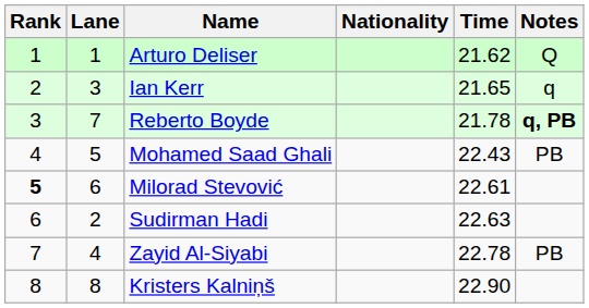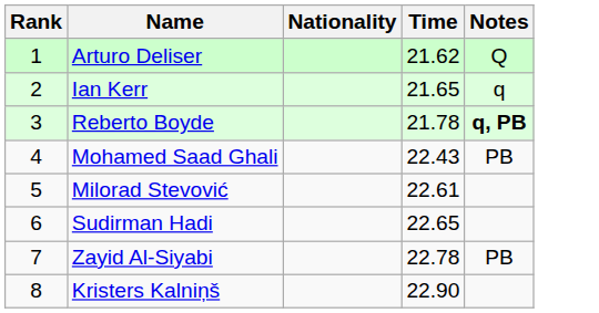 <table class="wikitable sortable" style="text-align:center">
 <tr>
 <th>Rank</th>
-<th>Lane</th>
 <th>Name</th>
 <th>Nationality</th>
 <th>Time</th>
 <th>Notes</th>
 </tr>
 <tr bgcolor=ccffcc>
-<td>1</td>
 <td>1</td>
 <td align=left><a href='#'>Arturo Deliser</a></td>
 <td align=left></td>
 <td>21.62</td>
 <td>Q</td>
 </tr>
 <tr bgcolor=ddffdd>
 <td>2</td>
-<td>3</td>
 <td align=left><a href='#'>Ian Kerr</a></td>
 <td align=left></td>
 <td>21.65</td>
 <td>q</td>
 </tr>
 <tr bgcolor=ddffdd>
 <td>3</td>
-<td>7</td>
 <td align=left><a href='#'>Reberto Boyde</a></td>
 <td align=left></td>
 <td>21.78</td>
 <td><strong>q, PB</strong></td>
 </tr>
 <tr>
 <td>4</td>
-<td>5</td>
 <td align=left><a href='#'>Mohamed Saad Ghali</a></td>
 <td align=left></td>
 <td>22.43</td>
 <td>PB</td>
 </tr>
 <tr>
-<td><strong>5</strong></td>
-<td>6</td>
+<td>5</td>
 <td align=left><a href='#'>Milorad Stevović</a></td>
 <td align=left></td>
 <td>22.61</td>
 <td></td>
 </tr>
 <tr>
 <td>6</td>
-<td>2</td>
 <td align=left><a href='#'>Sudirman Hadi</a></td>
 <td align=left></td>
-<td>22.63</td>
+<td>22.65</td>
 <td></td>
 </tr>
 <tr>
 <td>7</td>
-<td>4</td>
 <td align=left><a href='#'>Zayid Al-Siyabi</a></td>
 <td align=left></td>
 <td>22.78</td>
 <td>PB</td>
 </tr>
 <tr>
 <td>8</td>
-<td>8</td>
 <td align=left><a href='#'>Kristers Kalniņš</a></td>
 <td align=left></td>
 <td>22.90</td>
 <td></td>
 </tr>
 </table>
